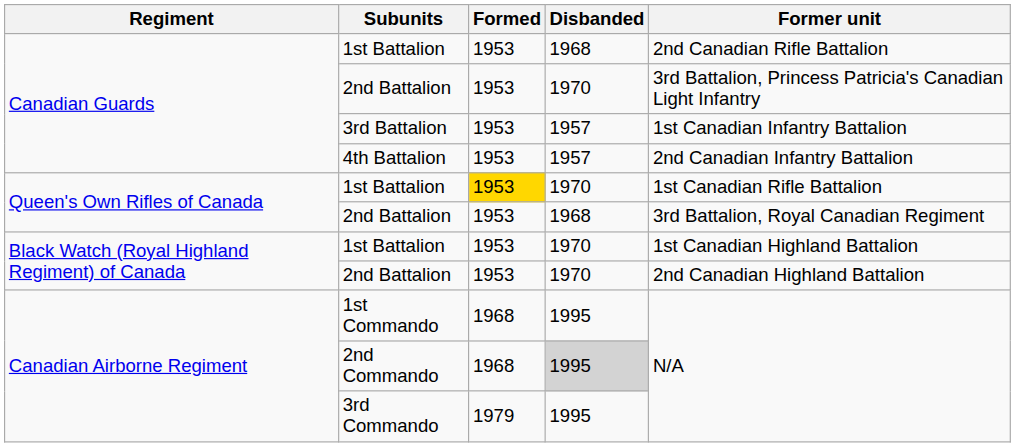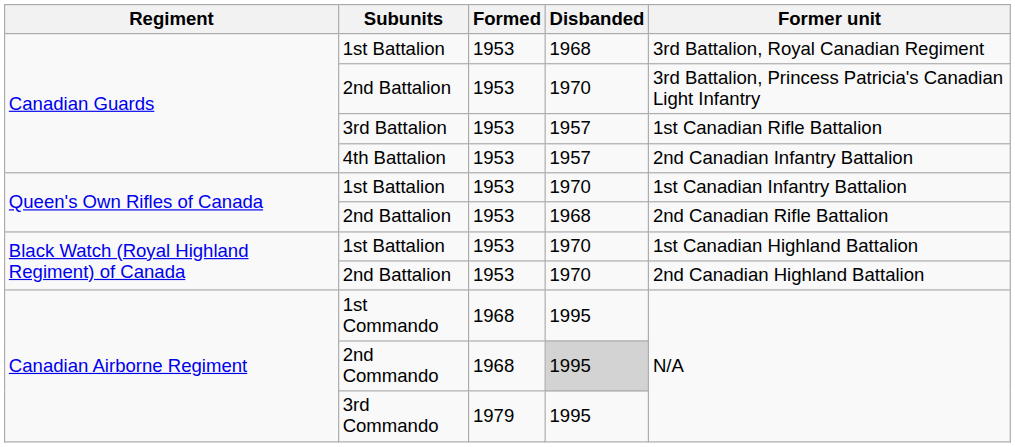 <table class="wikitable">
 <tr>
 <th scope=col>Regiment</th>
 <th scope=col>Subunits</th>
 <th scope=col>Formed</th>
 <th scope=col>Disbanded</th>
 <th scope=col>Former unit</th>
 </tr>
 <tr>
 <td rowspan="4"><a href='#'>Canadian Guards</a></td>
 <td>1st Battalion</td>
 <td>1953</td>
 <td>1968</td>
-<td>2nd Canadian Rifle Battalion</td>
+<td>3rd Battalion, Royal Canadian Regiment</td>
 </tr>
 <tr>
 <td>2nd Battalion</td>
 <td>1953</td>
 <td>1970</td>
 <td>3rd Battalion, Princess Patricia's Canadian Light Infantry</td>
 </tr>
 <tr>
 <td>3rd Battalion</td>
 <td>1953</td>
 <td>1957</td>
-<td>1st Canadian Infantry Battalion</td>
+<td>1st Canadian Rifle Battalion</td>
 </tr>
 <tr>
 <td>4th Battalion</td>
 <td>1953</td>
 <td>1957</td>
 <td>2nd Canadian Infantry Battalion</td>
 </tr>
 <tr>
 <td rowspan="2"><a href='#'>Queen's Own Rifles of Canada</a></td>
 <td>1st Battalion</td>
-<td style="background: gold;">1953</td>
+<td>1953</td>
 <td>1970</td>
-<td>1st Canadian Rifle Battalion</td>
+<td>1st Canadian Infantry Battalion</td>
 </tr>
 <tr>
 <td>2nd Battalion</td>
 <td>1953</td>
 <td>1968</td>
-<td>3rd Battalion, Royal Canadian Regiment</td>
+<td>2nd Canadian Rifle Battalion</td>
 </tr>
 <tr>
 <td rowspan="2"><a href='#'>Black Watch (Royal Highland Regiment) of Canada</a></td>
 <td>1st Battalion</td>
 <td>1953</td>
 <td>1970</td>
 <td>1st Canadian Highland Battalion</td>
 </tr>
 <tr>
 <td>2nd Battalion</td>
 <td>1953</td>
 <td>1970</td>
 <td>2nd Canadian Highland Battalion</td>
 </tr>
 <tr>
 <td rowspan="3"><a href='#'>Canadian Airborne Regiment</a></td>
 <td>1st Commando</td>
 <td>1968</td>
 <td>1995</td>
 <td rowspan="3">N/A</td>
 </tr>
 <tr>
 <td>2nd Commando</td>
 <td>1968</td>
 <td style="background: lightgrey;">1995</td>
 </tr>
 <tr>
 <td>3rd Commando</td>
 <td>1979</td>
 <td>1995</td>
 </tr>
 </table>
